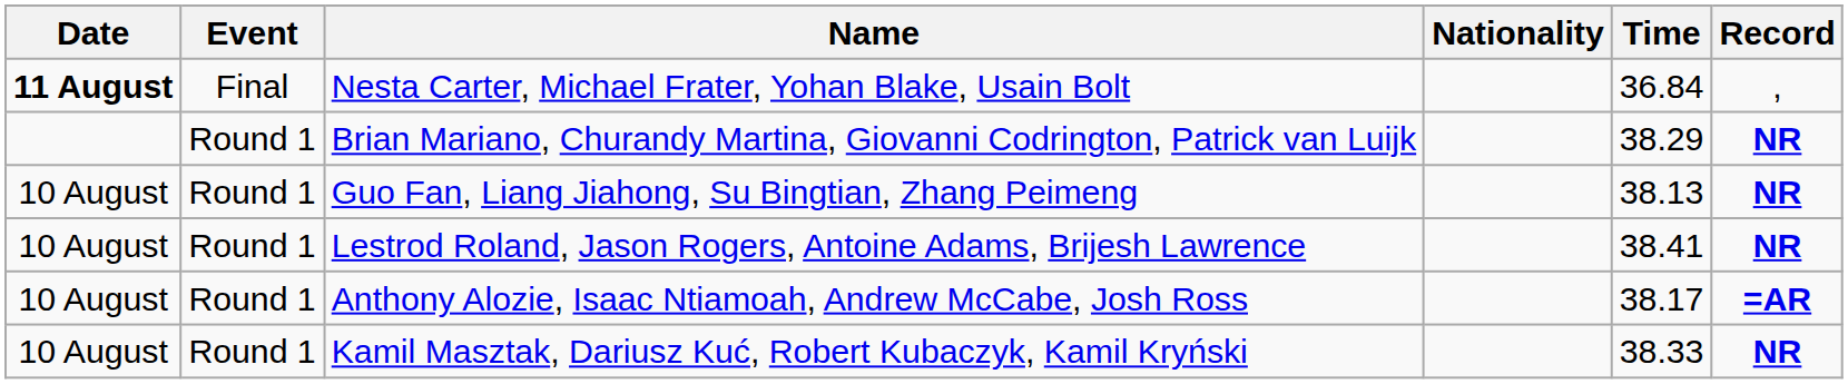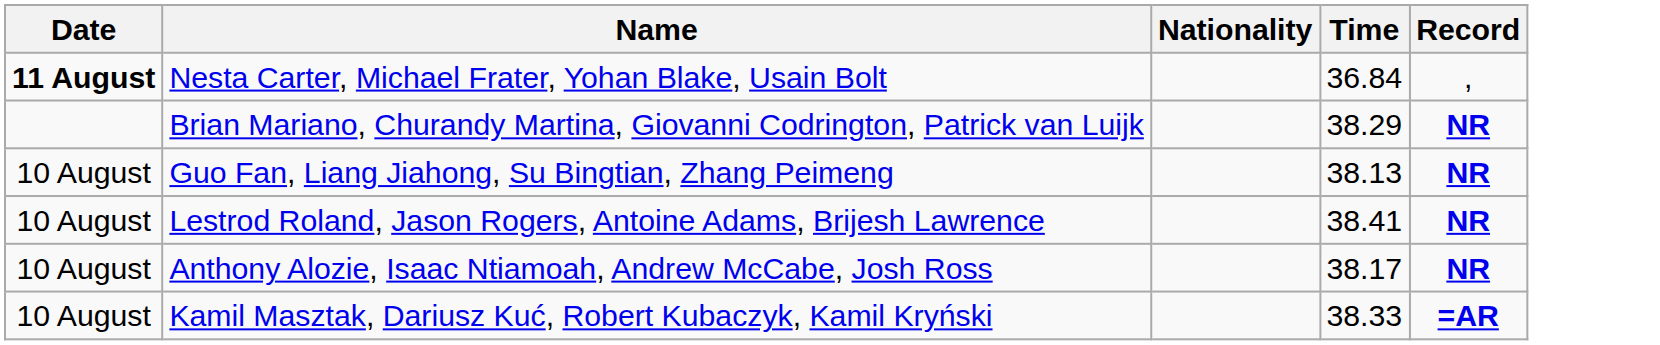 <table class="wikitable" style="text-align:center; font-size:95%;">
 <tr>
 <th>Date</th>
-<th>Event</th>
 <th>Name</th>
 <th>Nationality</th>
 <th>Time</th>
 <th>Record</th>
 </tr>
 <tr>
 <td><strong>11 August</strong></td>
-<td>Final</td>
 <td align=left><a href='#'>Nesta Carter</a>, <a href='#'>Michael Frater</a>, <a href='#'>Yohan Blake</a>, <a href='#'>Usain Bolt</a></td>
 <td align=left></td>
 <td>36.84</td>
 <td>, </td>
 </tr>
 <tr>
 <td></td>
-<td>Round 1</td>
 <td align=left><a href='#'>Brian Mariano</a>, <a href='#'>Churandy Martina</a>, <a href='#'>Giovanni Codrington</a>, <a href='#'>Patrick van Luijk</a></td>
 <td align=left></td>
 <td>38.29</td>
 <td><strong><a href='#'>NR</a></strong></td>
 </tr>
 <tr>
 <td>10 August</td>
-<td>Round 1</td>
 <td align=left><a href='#'>Guo Fan</a>, <a href='#'>Liang Jiahong</a>, <a href='#'>Su Bingtian</a>, <a href='#'>Zhang Peimeng</a></td>
 <td align=left></td>
 <td>38.13</td>
 <td><strong><a href='#'>NR</a></strong></td>
 </tr>
 <tr>
 <td>10 August</td>
-<td>Round 1</td>
 <td align=left><a href='#'>Lestrod Roland</a>, <a href='#'>Jason Rogers</a>, <a href='#'>Antoine Adams</a>, <a href='#'>Brijesh Lawrence</a></td>
 <td align=left></td>
 <td>38.41</td>
 <td><strong><a href='#'>NR</a></strong></td>
 </tr>
 <tr>
 <td>10 August</td>
-<td>Round 1</td>
 <td align=left><a href='#'>Anthony Alozie</a>, <a href='#'>Isaac Ntiamoah</a>, <a href='#'>Andrew McCabe</a>, <a href='#'>Josh Ross</a></td>
 <td align=left></td>
 <td>38.17</td>
-<td><strong><a href='#'>=AR</a></strong></td>
+<td><strong><a href='#'>NR</a></strong></td>
 </tr>
 <tr>
 <td>10 August</td>
-<td>Round 1</td>
 <td align=left><a href='#'>Kamil Masztak</a>, <a href='#'>Dariusz Kuć</a>, <a href='#'>Robert Kubaczyk</a>, <a href='#'>Kamil Kryński</a></td>
 <td align=left></td>
 <td>38.33</td>
-<td><strong><a href='#'>NR</a></strong></td>
+<td><strong><a href='#'>=AR</a></strong></td>
 </tr>
 </table>
